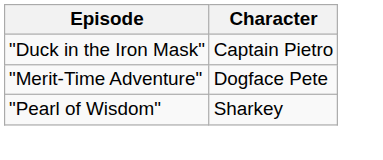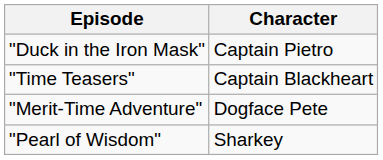 <table class="wikitable">
 <tr>
 <th>Episode</th>
 <th>Character</th>
 </tr>
 <tr>
 <td>"Duck in the Iron Mask"</td>
 <td>Captain Pietro</td>
 </tr>
 <tr>
+<td>"Time Teasers"</td>
+<td>Captain Blackheart</td>
+</tr>
+<tr>
 <td>"Merit-Time Adventure"</td>
 <td>Dogface Pete</td>
 </tr>
 <tr>
 <td>"Pearl of Wisdom"</td>
 <td>Sharkey</td>
 </tr>
 </table>
